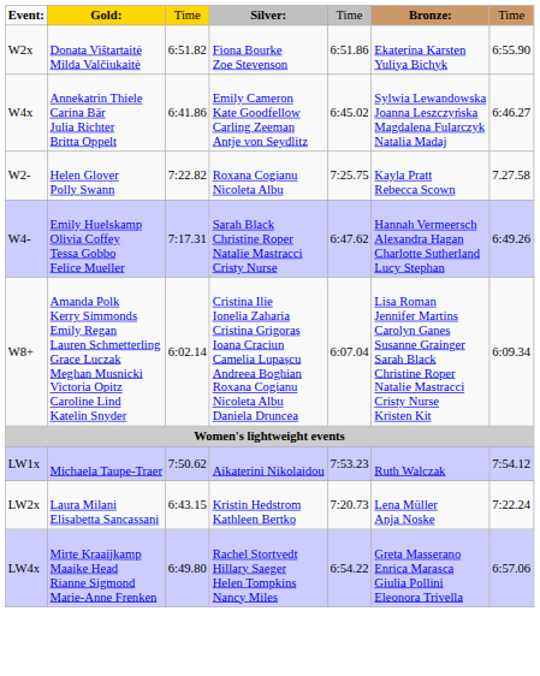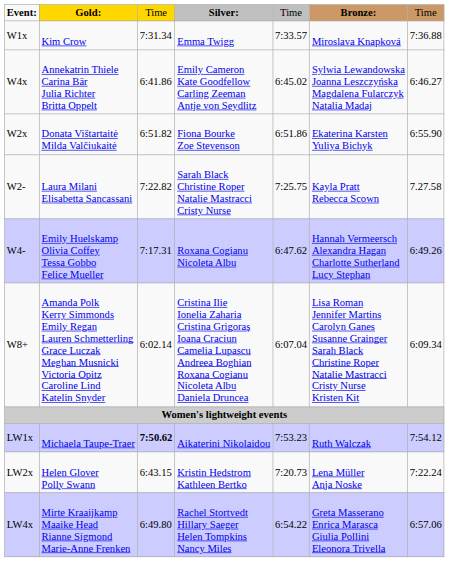 <table class="wikitable">
 <tr>
 <td><strong>Event:</strong></td>
 <td style="text-align:center;background-color:gold;"><strong>Gold:</strong></td>
 <td style="text-align:center;background-color:gold;">Time</td>
 <td style="text-align:center;background-color:silver;"><strong>Silver:</strong></td>
 <td style="text-align:center;background-color:silver;">Time</td>
 <td style="text-align:center;background-color:#CC9966;"><strong>Bronze:</strong></td>
 <td style="text-align:center;background-color:#CC9966;">Time</td>
 </tr>
 <tr>
-<td>W2x</td>
-<td><br><a href='#'>Donata Vištartaitė</a><br><a href='#'>Milda Valčiukaitė</a></td>
-<td>6:51.82</td>
-<td><br><a href='#'>Fiona Bourke </a><br><a href='#'>Zoe Stevenson</a></td>
-<td>6:51.86</td>
-<td><br><a href='#'>Ekaterina Karsten</a><br><a href='#'>Yuliya Bichyk</a></td>
-<td>6:55.90</td>
+<td>W1x</td>
+<td><br><a href='#'>Kim Crow</a></td>
+<td>7:31.34</td>
+<td><br><a href='#'>Emma Twigg</a></td>
+<td>7:33.57</td>
+<td><br><a href='#'>Miroslava Knapková</a></td>
+<td>7:36.88</td>
 </tr>
 <tr>
 <td>W4x</td>
 <td><br><a href='#'>Annekatrin Thiele</a><br><a href='#'>Carina Bär</a><br><a href='#'>Julia Richter</a><br><a href='#'>Britta Oppelt</a></td>
 <td>6:41.86</td>
 <td><br><a href='#'>Emily Cameron</a><br><a href='#'>Kate Goodfellow</a><br><a href='#'>Carling Zeeman</a><br><a href='#'>Antje von Seydlitz</a></td>
 <td>6:45.02</td>
 <td><br><a href='#'>Sylwia Lewandowska</a><br><a href='#'>Joanna Leszczyńska</a><br><a href='#'>Magdalena Fularczyk</a><br><a href='#'>Natalia Madaj</a></td>
 <td>6:46.27</td>
 </tr>
 <tr>
+<td>W2x</td>
+<td><br><a href='#'>Donata Vištartaitė</a><br><a href='#'>Milda Valčiukaitė</a></td>
+<td>6:51.82</td>
+<td><br><a href='#'>Fiona Bourke </a><br><a href='#'>Zoe Stevenson</a></td>
+<td>6:51.86</td>
+<td><br><a href='#'>Ekaterina Karsten</a><br><a href='#'>Yuliya Bichyk</a></td>
+<td>6:55.90</td>
+</tr>
+<tr>
 <td>W2- </td>
-<td><br><a href='#'>Helen Glover</a><br><a href='#'>Polly Swann</a></td>
+<td><br><a href='#'>Laura Milani</a><br><a href='#'>Elisabetta Sancassani</a></td>
 <td>7:22.82</td>
-<td><br><a href='#'>Roxana Cogianu</a><br> <a href='#'>Nicoleta Albu</a></td>
+<td><br><a href='#'>Sarah Black</a><br><a href='#'>Christine Roper</a><br><a href='#'>Natalie Mastracci</a><br><a href='#'>Cristy Nurse</a></td>
 <td>7:25.75</td>
 <td><br><a href='#'>Kayla Pratt</a><br><a href='#'>Rebecca Scown</a></td>
 <td>7.27.58</td>
 </tr>
 <tr bgcolor=ccccff>
 <td>W4- </td>
 <td><br><a href='#'>Emily Huelskamp</a><br><a href='#'>Olivia Coffey</a><br><a href='#'>Tessa Gobbo</a><br><a href='#'>Felice Mueller</a></td>
 <td>7:17.31</td>
-<td><br><a href='#'>Sarah Black</a><br><a href='#'>Christine Roper</a><br><a href='#'>Natalie Mastracci</a><br><a href='#'>Cristy Nurse</a></td>
+<td><br><a href='#'>Roxana Cogianu</a><br> <a href='#'>Nicoleta Albu</a></td>
 <td>6:47.62</td>
 <td><br><a href='#'>Hannah Vermeersch</a><br><a href='#'>Alexandra Hagan</a><br><a href='#'>Charlotte Sutherland</a><br><a href='#'>Lucy Stephan</a></td>
 <td>6:49.26</td>
 </tr>
 <tr>
 <td>W8+ </td>
 <td><br><a href='#'>Amanda Polk</a><br><a href='#'>Kerry Simmonds</a><br><a href='#'>Emily Regan</a><br><a href='#'>Lauren Schmetterling</a><br><a href='#'>Grace Luczak</a><br><a href='#'>Meghan Musnicki</a><br><a href='#'>Victoria Opitz</a><br><a href='#'>Caroline Lind</a><br><a href='#'>Katelin Snyder</a></td>
 <td>6:02.14</td>
 <td><br><a href='#'>Cristina Ilie</a><br><a href='#'>Ionelia Zaharia</a><br><a href='#'>Cristina Grigoraș</a><br><a href='#'>Ioana Craciun</a><br><a href='#'>Camelia Lupașcu</a><br><a href='#'>Andreea Boghian</a><br><a href='#'>Roxana Cogianu</a><br><a href='#'>Nicoleta Albu</a><br><a href='#'>Daniela Druncea</a></td>
 <td>6:07.04</td>
 <td><br><a href='#'>Lisa Roman</a><br><a href='#'>Jennifer Martins</a><br><a href='#'>Carolyn Ganes</a><br><a href='#'>Susanne Grainger</a><br><a href='#'>Sarah Black</a><br><a href='#'>Christine Roper</a><br><a href='#'>Natalie Mastracci</a><br><a href='#'>Cristy Nurse</a><br><a href='#'>Kristen Kit</a></td>
 <td>6:09.34</td>
 </tr>
 <tr>
 <th colspan="7" style="background-color:#CCC;">Women's lightweight events</th>
 </tr>
 <tr bgcolor=ccccff>
 <td>LW1x</td>
 <td><br><a href='#'>Michaela Taupe-Traer</a></td>
-<td>7:50.62</td>
+<td><strong>7:50.62</strong></td>
 <td><br><a href='#'>Aikaterini Nikolaidou</a></td>
 <td>7:53.23</td>
 <td><br><a href='#'>Ruth Walczak</a></td>
 <td>7:54.12</td>
 </tr>
 <tr>
 <td>LW2x</td>
-<td><br><a href='#'>Laura Milani</a><br><a href='#'>Elisabetta Sancassani</a></td>
+<td><br><a href='#'>Helen Glover</a><br><a href='#'>Polly Swann</a></td>
 <td>6:43.15</td>
 <td><br><a href='#'>Kristin Hedstrom</a><br><a href='#'>Kathleen Bertko</a></td>
 <td>7:20.73</td>
 <td><br><a href='#'>Lena Müller</a><br><a href='#'>Anja Noske</a></td>
 <td>7:22.24</td>
 </tr>
 <tr bgcolor=ccccff>
 <td>LW4x</td>
 <td><br><a href='#'>Mirte Kraaijkamp</a><br><a href='#'>Maaike Head</a><br><a href='#'>Rianne Sigmond</a><br><a href='#'>Marie-Anne Frenken</a></td>
 <td>6:49.80</td>
 <td><br><a href='#'>Rachel Stortvedt</a><br><a href='#'>Hillary Saeger</a><br><a href='#'>Helen Tompkins</a><br><a href='#'>Nancy Miles</a></td>
 <td>6:54.22</td>
 <td><br><a href='#'>Greta Masserano</a><br><a href='#'>Enrica Marasca</a><br><a href='#'>Giulia Pollini</a><br><a href='#'>Eleonora Trivella</a></td>
 <td>6:57.06</td>
 </tr>
 </table>
